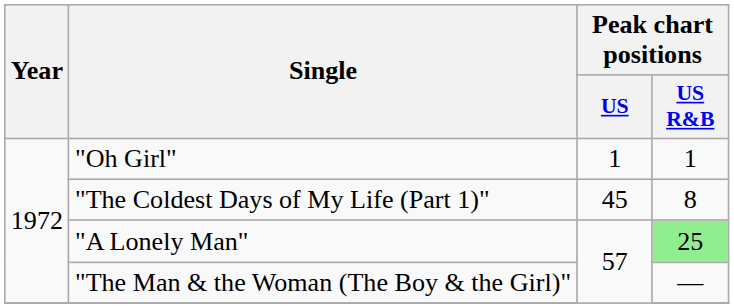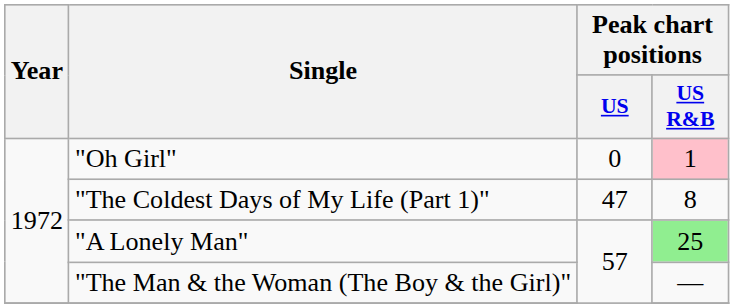 <table class="wikitable" style="text-align:center;">
 <tr>
 <th rowspan="2">Year</th>
 <th rowspan="2">Single</th>
 <th colspan="2">Peak chart positions</th>
 </tr>
 <tr style="font-size:smaller;">
 <th width="40"><a href='#'>US</a><br></th>
 <th width="40"><a href='#'>US<br>R&B</a><br></th>
 </tr>
 <tr>
 <td rowspan="4">1972</td>
 <td align="left">"Oh Girl"</td>
-<td>1</td>
-<td>1</td>
+<td>0</td>
+<td style="background: pink;">1</td>
 </tr>
 <tr>
 <td align="left">"The Coldest Days of My Life (Part 1)"</td>
-<td>45</td>
+<td>47</td>
 <td>8</td>
 </tr>
 <tr>
 <td align="left">"A Lonely Man"</td>
 <td rowspan="4">57</td>
 <td style="background: lightgreen;">25</td>
 </tr>
 <tr>
 <td align="left">"The Man & the Woman (The Boy & the Girl)"</td>
 <td>—</td>
 </tr>
 <tr>
 </tr>
 </table>
